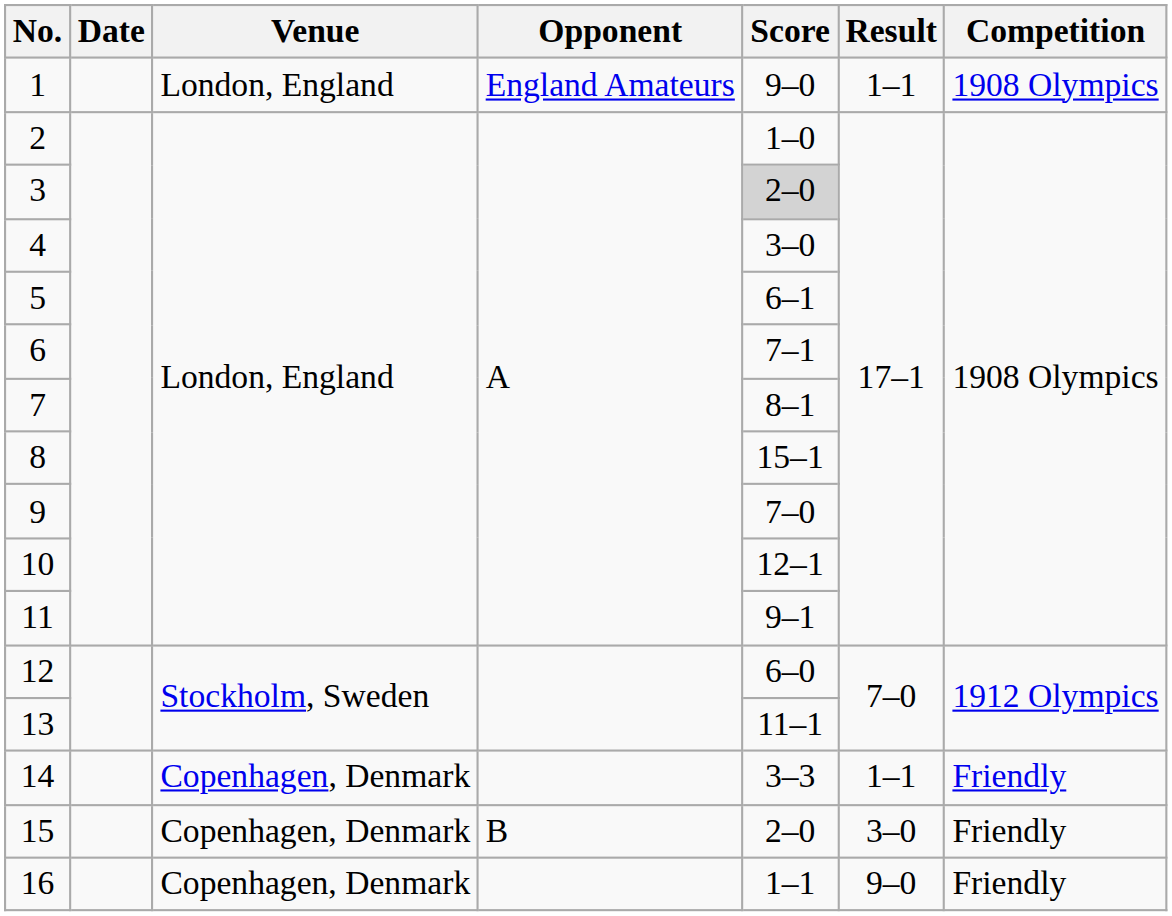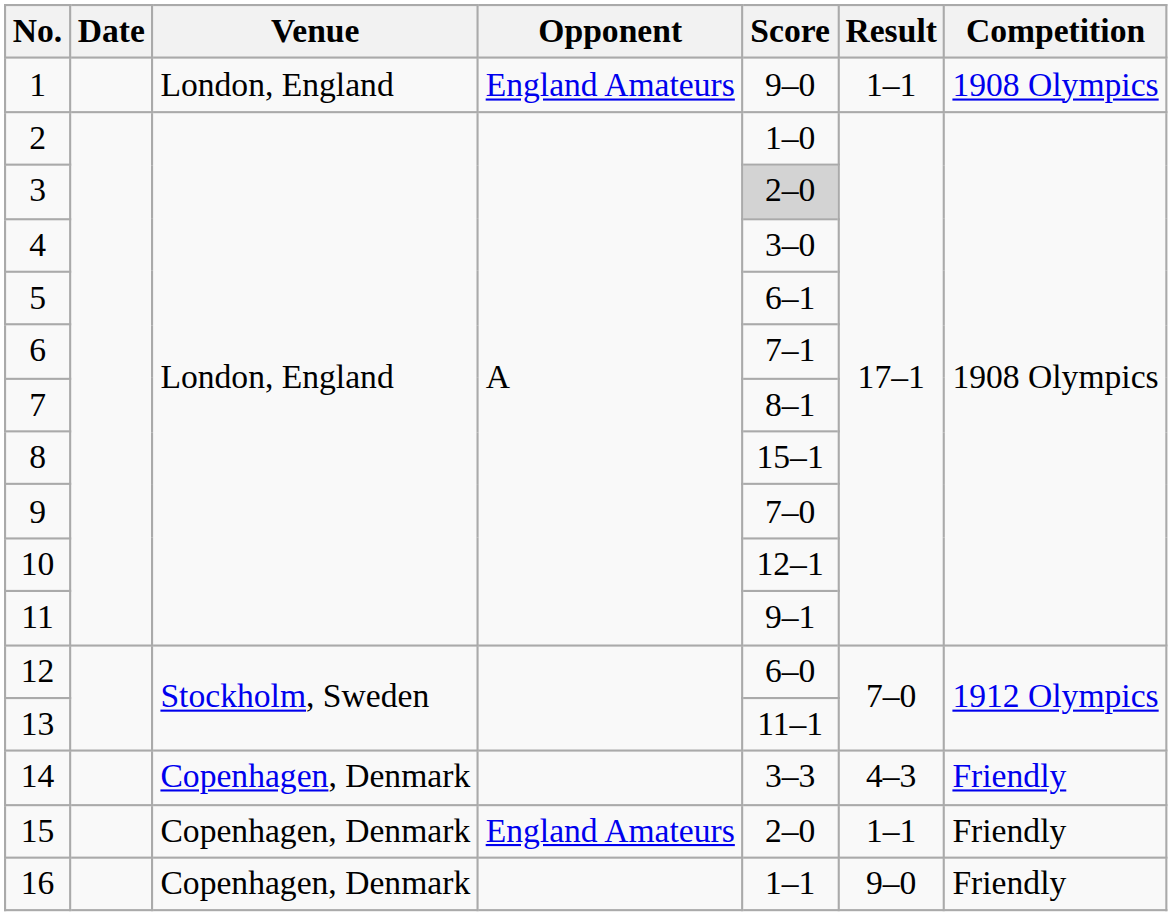 <table class="wikitable sortable">
 <tr>
 <th scope="col">No.</th>
 <th scope="col">Date</th>
 <th scope="col">Venue</th>
 <th scope="col">Opponent</th>
 <th scope="col">Score</th>
 <th scope="col">Result</th>
 <th scope="col">Competition</th>
 </tr>
 <tr>
 <td style="text-align:center">1</td>
 <td></td>
 <td>London, England</td>
 <td> <a href='#'>England Amateurs</a></td>
 <td style="text-align:center">9–0</td>
 <td style="text-align:center">1–1</td>
 <td><a href='#'>1908 Olympics</a></td>
 </tr>
 <tr>
 <td style="text-align:center">2</td>
 <td rowspan="10"></td>
 <td rowspan="10">London, England</td>
 <td rowspan="10"> A</td>
 <td style="text-align:center">1–0</td>
 <td rowspan="10" style="text-align:center">17–1</td>
 <td rowspan="10">1908 Olympics</td>
 </tr>
 <tr>
 <td style="text-align:center">3</td>
 <td style="background: lightgrey; text-align:center">2–0</td>
 </tr>
 <tr>
 <td style="text-align:center">4</td>
 <td style="text-align:center">3–0</td>
 </tr>
 <tr>
 <td style="text-align:center">5</td>
 <td style="text-align:center">6–1</td>
 </tr>
 <tr>
 <td style="text-align:center">6</td>
 <td style="text-align:center">7–1</td>
 </tr>
 <tr>
 <td style="text-align:center">7</td>
 <td style="text-align:center">8–1</td>
 </tr>
 <tr>
 <td style="text-align:center">8</td>
 <td style="text-align:center">15–1</td>
 </tr>
 <tr>
 <td style="text-align:center">9</td>
 <td style="text-align:center">7–0</td>
 </tr>
 <tr>
 <td style="text-align:center">10</td>
 <td style="text-align:center">12–1</td>
 </tr>
 <tr>
 <td style="text-align:center">11</td>
 <td style="text-align:center">9–1</td>
 </tr>
 <tr>
 <td style="text-align:center">12</td>
 <td rowspan="2"></td>
 <td rowspan="2"><a href='#'>Stockholm</a>, Sweden</td>
 <td rowspan="2"></td>
 <td style="text-align:center">6–0</td>
 <td rowspan="2" style="text-align:center">7–0</td>
 <td rowspan="2"><a href='#'>1912 Olympics</a></td>
 </tr>
 <tr>
 <td style="text-align:center">13</td>
 <td style="text-align:center">11–1</td>
 </tr>
 <tr>
 <td style="text-align:center">14</td>
 <td></td>
 <td><a href='#'>Copenhagen</a>, Denmark</td>
 <td></td>
 <td style="text-align:center">3–3</td>
-<td style="text-align:center">1–1</td>
+<td style="text-align:center">4–3</td>
 <td><a href='#'>Friendly</a></td>
 </tr>
 <tr>
 <td style="text-align:center">15</td>
 <td></td>
 <td>Copenhagen, Denmark</td>
-<td> B</td>
+<td> <a href='#'>England Amateurs</a></td>
 <td style="text-align:center">2–0</td>
-<td style="text-align:center">3–0</td>
+<td style="text-align:center">1–1</td>
 <td>Friendly</td>
 </tr>
 <tr>
 <td style="text-align:center">16</td>
 <td></td>
 <td>Copenhagen, Denmark</td>
 <td></td>
 <td style="text-align:center">1–1</td>
 <td style="text-align:center">9–0</td>
 <td>Friendly</td>
 </tr>
 </table>
